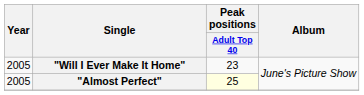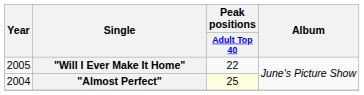 <table class="wikitable plainrowheaders" style="text-align:center;">
 <tr>
 <th rowspan="2">Year</th>
 <th rowspan="2" style="width:16em;">Single</th>
 <th>Peak positions</th>
 <th rowspan="2">Album</th>
 </tr>
 <tr style="font-size:smaller;">
 <th width="65"><a href='#'>Adult Top 40</a><br></th>
 </tr>
 <tr>
 <td>2005</td>
 <th scope="row">"Will I Ever Make It Home"</th>
-<td>23</td>
+<td>22</td>
 <td align="left" rowspan="2"><em>June's Picture Show</em></td>
 </tr>
 <tr>
-<td>2005</td>
+<td>2004</td>
 <th scope="row">"Almost Perfect"</th>
 <td style="background: lightyellow;">25</td>
 </tr>
 <tr>
 </tr>
 </table>
